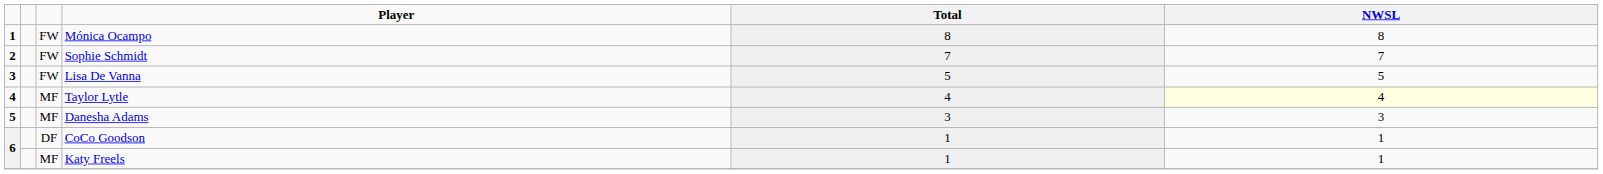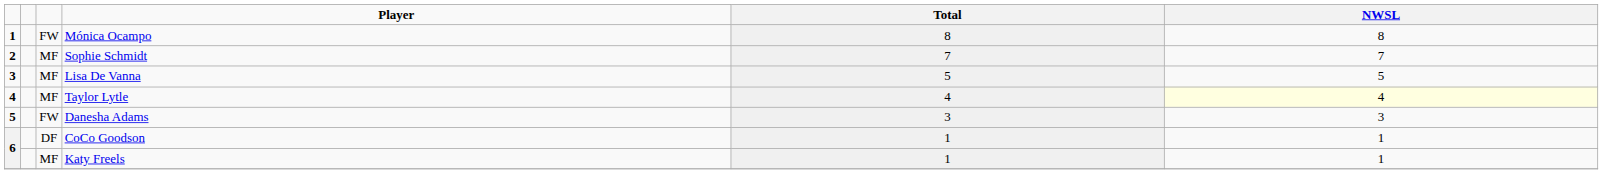 <table class="wikitable" style="text-align:center;">
 <tr>
 <td style="width:1%;"><strong></strong></td>
 <td style="width:1%;"><strong></strong></td>
 <td style="width:1%;"><strong></strong></td>
 <td style="width:42%;"><strong>Player</strong></td>
 <th width=80>Total</th>
 <th width=80><a href='#'>NWSL</a></th>
 </tr>
 <tr>
 <td><strong>1</strong></td>
 <td></td>
 <td>FW</td>
 <td style="text-align: left;"><a href='#'>Mónica Ocampo</a></td>
 <td style="background: #F0F0F0;">8</td>
 <td>8</td>
 </tr>
 <tr>
 <td><strong>2</strong></td>
 <td></td>
-<td>FW</td>
+<td>MF</td>
 <td style="text-align: left;"><a href='#'>Sophie Schmidt</a></td>
 <td style="background: #F0F0F0;">7</td>
 <td>7</td>
 </tr>
 <tr>
 <td><strong>3</strong></td>
 <td></td>
-<td>FW</td>
+<td>MF</td>
 <td style="text-align: left;"><a href='#'>Lisa De Vanna</a></td>
 <td style="background: #F0F0F0;">5</td>
 <td>5</td>
 </tr>
 <tr>
 <td><strong>4</strong></td>
 <td></td>
 <td>MF</td>
 <td style="text-align: left;"><a href='#'>Taylor Lytle</a></td>
 <td style="background: #F0F0F0;">4</td>
 <td style="background: lightyellow;">4</td>
 </tr>
 <tr>
 <td><strong>5</strong></td>
 <td></td>
-<td>MF</td>
+<td>FW</td>
 <td style="text-align: left;"><a href='#'>Danesha Adams</a></td>
 <td style="background: #F0F0F0;">3</td>
 <td>3</td>
 </tr>
 <tr>
 <th rowspan=2><strong>6</strong></th>
 <td></td>
 <td>DF</td>
 <td style="text-align: left;"><a href='#'>CoCo Goodson</a></td>
 <td style="background: #F0F0F0;">1</td>
 <td>1</td>
 </tr>
 <tr>
 <td></td>
 <td>MF</td>
 <td style="text-align: left;"><a href='#'>Katy Freels</a></td>
 <td style="background: #F0F0F0;">1</td>
 <td>1</td>
 </tr>
 <tr>
 </tr>
 </table>
